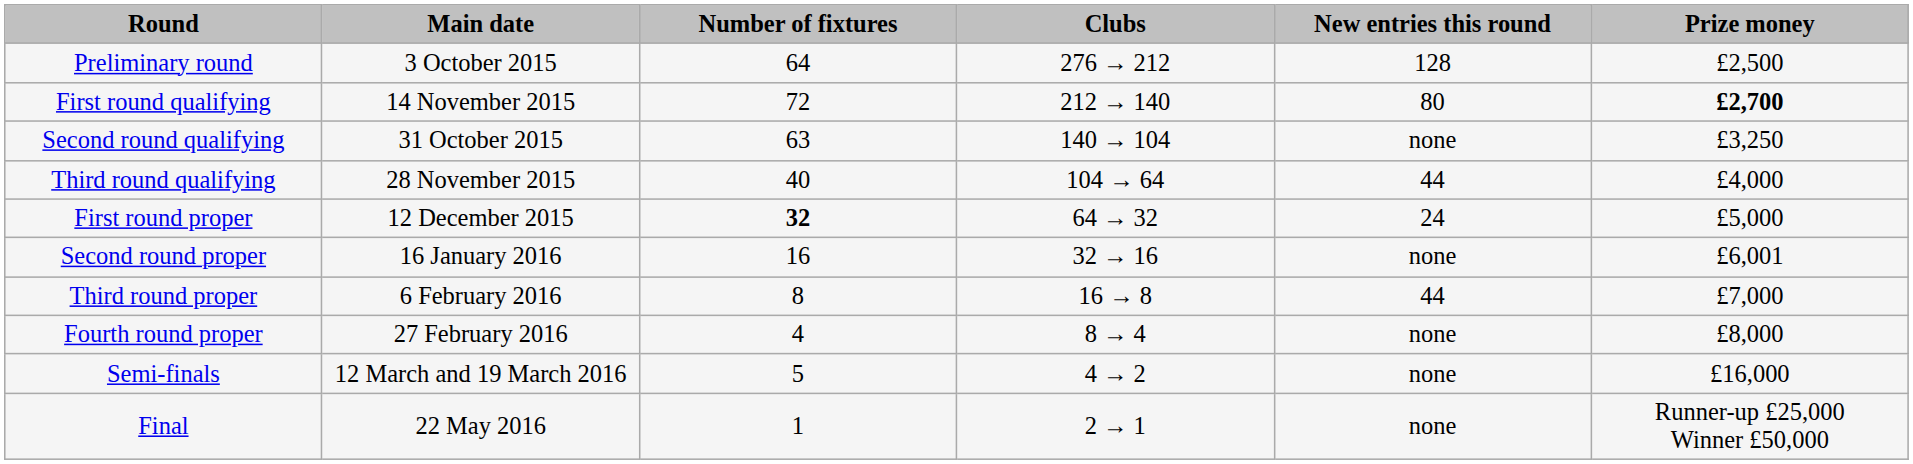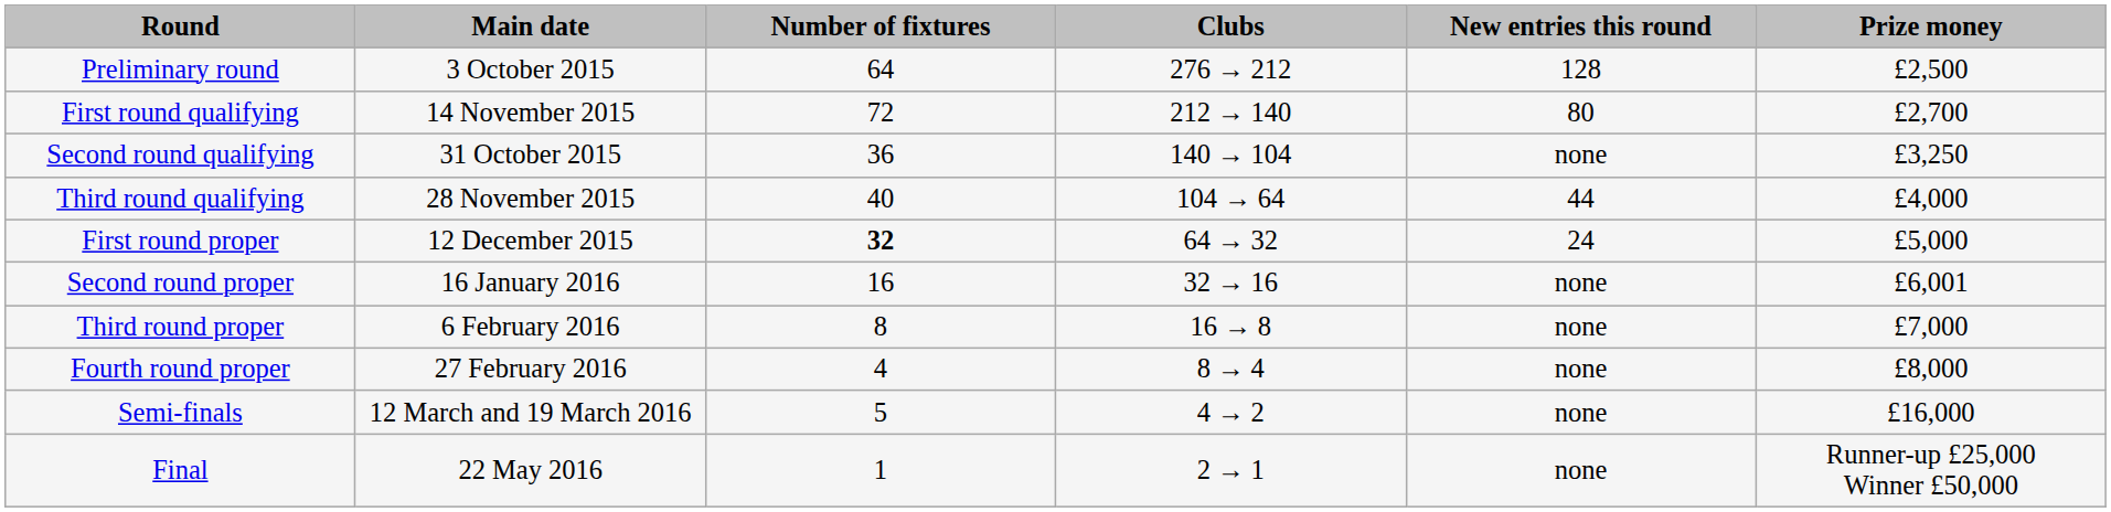 <table class="wikitable" style="background:WhiteSmoke; text-align:center; font-size:100%">
 <tr>
 <td scope="col" style="width: 200px; background:silver;"><strong>Round</strong></td>
 <td scope="col" style="width: 200px; background:silver;"><strong>Main date</strong></td>
 <td scope="col" style="width: 200px; background:silver;"><strong>Number of fixtures</strong></td>
 <td scope="col" style="width: 200px; background:silver;"><strong>Clubs</strong></td>
 <td scope="col" style="width: 200px; background:silver;"><strong>New entries this round</strong></td>
 <td scope="col" style="width: 200px; background:silver;"><strong>Prize money</strong></td>
 </tr>
 <tr align=center>
 <td><a href='#'>Preliminary round</a></td>
 <td>3 October 2015</td>
 <td>64</td>
 <td>276 → 212</td>
 <td>128</td>
 <td>£2,500</td>
 </tr>
 <tr align=center>
 <td><a href='#'>First round qualifying</a></td>
 <td>14 November 2015</td>
 <td>72</td>
 <td>212 → 140</td>
 <td>80</td>
-<td><strong>£2,700</strong></td>
+<td>£2,700</td>
 </tr>
 <tr align=center>
 <td><a href='#'>Second round qualifying</a></td>
 <td>31 October 2015</td>
-<td>63</td>
+<td>36</td>
 <td>140 → 104</td>
 <td>none</td>
 <td>£3,250</td>
 </tr>
 <tr align=center>
 <td><a href='#'>Third round qualifying</a></td>
 <td>28 November 2015</td>
 <td>40</td>
 <td>104 → 64</td>
 <td>44</td>
 <td>£4,000</td>
 </tr>
 <tr align=center>
 <td><a href='#'>First round proper</a></td>
 <td>12 December 2015</td>
 <td><strong>32</strong></td>
 <td>64 → 32</td>
 <td>24</td>
 <td>£5,000</td>
 </tr>
 <tr align=center>
 <td><a href='#'>Second round proper</a></td>
 <td>16 January 2016</td>
 <td>16</td>
 <td>32 → 16</td>
 <td>none</td>
 <td>£6,001</td>
 </tr>
 <tr align=center>
 <td><a href='#'>Third round proper</a></td>
 <td>6 February 2016</td>
 <td>8</td>
 <td>16 → 8</td>
-<td>44</td>
+<td>none</td>
 <td>£7,000</td>
 </tr>
 <tr align=center>
 <td><a href='#'>Fourth round proper</a></td>
 <td>27 February 2016</td>
 <td>4</td>
 <td>8 → 4</td>
 <td>none</td>
 <td>£8,000</td>
 </tr>
 <tr align=center>
 <td><a href='#'>Semi-finals</a></td>
 <td>12 March and 19 March 2016</td>
 <td>5</td>
 <td>4 → 2</td>
 <td>none</td>
 <td>£16,000</td>
 </tr>
 <tr align=center>
 <td><a href='#'>Final</a></td>
 <td>22 May 2016</td>
 <td>1</td>
 <td>2 → 1</td>
 <td>none</td>
 <td>Runner-up £25,000<br>Winner £50,000</td>
 </tr>
 </table>
